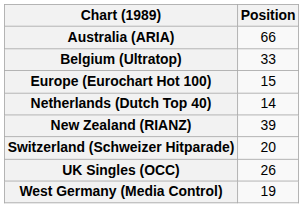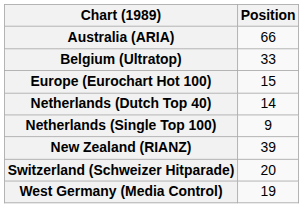 <table class="wikitable sortable plainrowheaders" style="text-align:center">
 <tr>
 <th>Chart (1989)</th>
 <th>Position</th>
 </tr>
 <tr>
 <th scope="row">Australia (ARIA)</th>
 <td>66</td>
 </tr>
 <tr>
 <th scope="row">Belgium (Ultratop)</th>
 <td>33</td>
 </tr>
 <tr>
 <th scope="row">Europe (Eurochart Hot 100)</th>
 <td>15</td>
 </tr>
 <tr>
 <th scope="row">Netherlands (Dutch Top 40)</th>
 <td>14</td>
 </tr>
 <tr>
+<th scope="row">Netherlands (Single Top 100)</th>
+<td>9</td>
+</tr>
+<tr>
 <th scope="row">New Zealand (RIANZ)</th>
 <td>39</td>
 </tr>
 <tr>
 <th scope="row">Switzerland (Schweizer Hitparade)</th>
 <td>20</td>
 </tr>
 <tr>
-<th scope="row">UK Singles (OCC)</th>
-<td>26</td>
-</tr>
-<tr>
 <th scope="row">West Germany (Media Control)</th>
 <td>19</td>
 </tr>
 </table>
